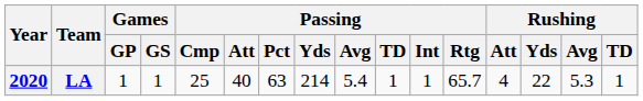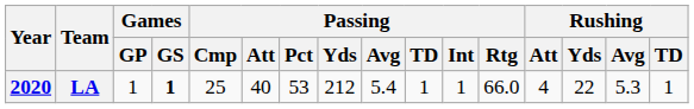 <table class="wikitable" style="text-align: center;">
 <tr>
 <th rowspan="2">Year</th>
 <th rowspan="2">Team</th>
 <th colspan="2">Games</th>
 <th colspan="8">Passing</th>
 <th colspan="4">Rushing</th>
 </tr>
 <tr>
 <th>GP</th>
 <th>GS</th>
 <th>Cmp</th>
 <th>Att</th>
 <th>Pct</th>
 <th>Yds</th>
 <th>Avg</th>
 <th>TD</th>
 <th>Int</th>
 <th>Rtg</th>
 <th>Att</th>
 <th>Yds</th>
 <th>Avg</th>
 <th>TD</th>
 </tr>
 <tr>
 <th><a href='#'>2020</a></th>
 <th><a href='#'>LA</a></th>
 <td>1</td>
-<td>1</td>
+<td><strong>1</strong></td>
 <td>25</td>
 <td>40</td>
-<td>63</td>
-<td>214</td>
+<td>53</td>
+<td>212</td>
 <td>5.4</td>
 <td>1</td>
 <td>1</td>
-<td>65.7</td>
+<td>66.0</td>
 <td>4</td>
 <td>22</td>
 <td>5.3</td>
 <td>1</td>
 </tr>
 </table>
